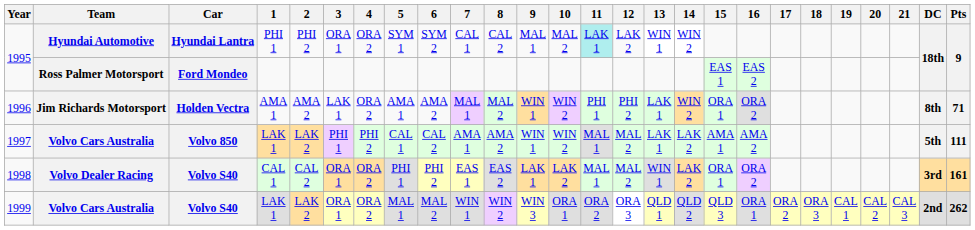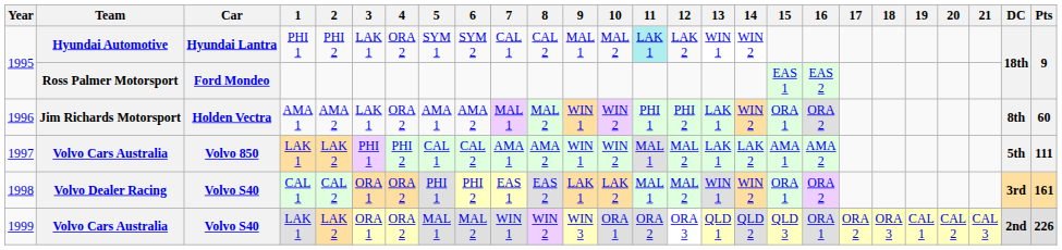 <table class="wikitable" style="text-align:center; font-size:95%">
 <tr>
 <th>Year</th>
 <th>Team</th>
 <th>Car</th>
 <th>1</th>
 <th>2</th>
 <th>3</th>
 <th>4</th>
 <th>5</th>
 <th>6</th>
 <th>7</th>
 <th>8</th>
 <th>9</th>
 <th>10</th>
 <th>11</th>
 <th>12</th>
 <th>13</th>
 <th>14</th>
 <th>15</th>
 <th>16</th>
 <th>17</th>
 <th>18</th>
 <th>19</th>
 <th>20</th>
 <th>21</th>
 <th>DC</th>
 <th>Pts</th>
 </tr>
 <tr>
 <td rowspan="2"><a href='#'>1995</a></td>
 <th><a href='#'>Hyundai Automotive</a></th>
 <th><a href='#'>Hyundai Lantra</a></th>
 <td><a href='#'>PHI<br>1</a></td>
 <td><a href='#'>PHI<br>2</a></td>
-<td><a href='#'>ORA<br>1</a></td>
+<td><a href='#'>LAK<br>1</a></td>
 <td><a href='#'>ORA<br>2</a></td>
 <td><a href='#'>SYM<br>1</a></td>
 <td><a href='#'>SYM<br>2</a></td>
 <td><a href='#'>CAL<br>1</a></td>
 <td><a href='#'>CAL<br>2</a></td>
 <td><a href='#'>MAL<br>1</a></td>
 <td><a href='#'>MAL<br>2</a></td>
 <td style="background: paleturquoise;"><a href='#'>LAK<br>1</a></td>
 <td><a href='#'>LAK<br>2</a></td>
 <td style="background:#FFFFFF;"><a href='#'>WIN<br>1</a><br></td>
 <td style="background:#FFFFFF;"><a href='#'>WIN<br>2</a><br></td>
 <td></td>
 <td></td>
 <td></td>
 <td></td>
 <td></td>
 <td></td>
 <td></td>
 <th rowspan="2">18th</th>
 <th rowspan="2">9</th>
 </tr>
 <tr>
 <th>Ross Palmer Motorsport</th>
 <th><a href='#'>Ford Mondeo</a></th>
 <td></td>
 <td></td>
 <td></td>
 <td></td>
 <td></td>
 <td></td>
 <td></td>
 <td></td>
 <td></td>
 <td></td>
 <td></td>
 <td></td>
 <td></td>
 <td></td>
 <td style="background:#DFFFDF;"><a href='#'>EAS<br>1</a><br></td>
 <td style="background:#DFFFDF;"><a href='#'>EAS<br>2</a><br></td>
 <td></td>
 <td></td>
 <td></td>
 <td></td>
 <td></td>
 </tr>
 <tr>
 <td><a href='#'>1996</a></td>
 <th>Jim Richards Motorsport</th>
 <th><a href='#'>Holden Vectra</a></th>
 <td><a href='#'>AMA<br>1</a></td>
 <td><a href='#'>AMA<br>2</a></td>
 <td><a href='#'>LAK<br>1</a></td>
 <td><a href='#'>ORA<br>2</a></td>
 <td><a href='#'>AMA<br>1</a></td>
 <td><a href='#'>AMA<br>2</a></td>
 <td style="background:#EFCFFF;"><a href='#'>MAL<br>1</a><br></td>
 <td style="background:#DFFFDF;"><a href='#'>MAL<br>2</a><br></td>
 <td style="background:#FFDF9F;"><a href='#'>WIN<br>1</a><br></td>
 <td style="background:#EFCFFF;"><a href='#'>WIN<br>2</a><br></td>
 <td style="background:#DFFFDF;"><a href='#'>PHI<br>1</a><br></td>
 <td style="background:#DFFFDF;"><a href='#'>PHI<br>2</a><br></td>
 <td style="background:#DFFFDF;"><a href='#'>LAK<br>1</a><br></td>
 <td style="background:#FFDF9F;"><a href='#'>WIN<br>2</a><br></td>
 <td style="background:#DFFFDF;"><a href='#'>ORA<br>1</a><br></td>
 <td style="background:#DFDFDF;"><a href='#'>ORA<br>2</a><br></td>
 <td></td>
 <td></td>
 <td></td>
 <td></td>
 <td></td>
 <th>8th</th>
-<th>71</th>
+<th>60</th>
 </tr>
 <tr>
 <td><a href='#'>1997</a></td>
 <th><a href='#'>Volvo Cars Australia</a></th>
 <th><a href='#'>Volvo 850</a></th>
 <td style="background:#FFDF9F;"><a href='#'>LAK<br>1</a><br></td>
 <td style="background:#FFDF9F;"><a href='#'>LAK<br>2</a><br></td>
 <td style="background:#EFCFFF;"><a href='#'>PHI<br>1</a><br></td>
 <td style="background:#DFFFDF;"><a href='#'>PHI<br>2</a><br></td>
 <td style="background:#DFFFDF;"><a href='#'>CAL<br>1</a><br></td>
 <td style="background:#DFFFDF;"><a href='#'>CAL<br>2</a><br></td>
 <td style="background:#DFFFDF;"><a href='#'>AMA<br>1</a><br></td>
 <td style="background:#DFFFDF;"><a href='#'>AMA<br>2</a><br></td>
 <td style="background:#DFFFDF;"><a href='#'>WIN<br>1</a><br></td>
 <td style="background:#DFFFDF;"><a href='#'>WIN<br>2</a><br></td>
 <td style="background:#DFDFDF;"><a href='#'>MAL<br>1</a><br></td>
 <td style="background:#DFFFDF;"><a href='#'>MAL<br>2</a><br></td>
 <td style="background:#DFFFDF;"><a href='#'>LAK<br>1</a><br></td>
 <td style="background:#DFFFDF;"><a href='#'>LAK<br>2</a><br></td>
 <td style="background:#DFFFDF;"><a href='#'>AMA<br>1</a><br></td>
 <td style="background:#DFFFDF;"><a href='#'>AMA<br>2</a><br></td>
 <td></td>
 <td></td>
 <td></td>
 <td></td>
 <td></td>
 <th>5th</th>
 <th>111</th>
 </tr>
 <tr>
 <td><a href='#'>1998</a></td>
 <th><a href='#'>Volvo Dealer Racing</a></th>
 <th><a href='#'>Volvo S40</a></th>
 <td style="background:#DFFFDF;"><a href='#'>CAL<br>1</a><br></td>
 <td style="background:#DFFFDF;"><a href='#'>CAL<br>2</a><br></td>
 <td style="background:#FFDF9F;"><a href='#'>ORA<br>1</a><br></td>
 <td style="background:#FFDF9F;"><a href='#'>ORA<br>2</a><br></td>
 <td style="background:#DFDFDF;"><a href='#'>PHI<br>1</a><br></td>
 <td style="background:#FFFFBF;"><a href='#'>PHI<br>2</a><br></td>
 <td style="background:#FFFFBF;"><a href='#'>EAS<br>1</a><br></td>
 <td style="background:#DFDFDF;"><a href='#'>EAS<br>2</a><br></td>
 <td style="background:#FFDF9F;"><a href='#'>LAK<br>1</a><br></td>
 <td style="background:#FFDF9F;"><a href='#'>LAK<br>2</a><br></td>
 <td style="background:#DFFFDF;"><a href='#'>MAL<br>1</a><br></td>
 <td style="background:#DFFFDF;"><a href='#'>MAL<br>2</a><br></td>
 <td style="background:#DFDFDF;"><a href='#'>WIN<br>1</a><br></td>
-<td style="background:#FFDF9F;"><a href='#'>LAK<br>2</a><br></td>
+<td style="background:#FFDF9F;"><a href='#'>WIN<br>2</a><br></td>
 <td style="background:#DFFFDF;"><a href='#'>ORA<br>1</a><br></td>
 <td style="background:#EFCFFF;"><a href='#'>ORA<br>2</a><br></td>
 <td></td>
 <td></td>
 <td></td>
 <td></td>
 <td></td>
 <th style="background:#FFDF9F;">3rd</th>
 <th style="background:#FFDF9F;">161</th>
 </tr>
 <tr>
 <td><a href='#'>1999</a></td>
 <th><a href='#'>Volvo Cars Australia</a></th>
 <th><a href='#'>Volvo S40</a></th>
 <td style="background:#DFDFDF;"><a href='#'>LAK<br>1</a><br></td>
 <td style="background:#FFDF9F;"><a href='#'>LAK<br>2</a><br></td>
 <td style="background:#FFFFBF;"><a href='#'>ORA<br>1</a><br></td>
 <td style="background:#FFFFBF;"><a href='#'>ORA<br>2</a><br></td>
 <td style="background:#DFDFDF;"><a href='#'>MAL<br>1</a><br></td>
 <td style="background:#DFDFDF;"><a href='#'>MAL<br>2</a><br></td>
 <td style="background:#DFDFDF;"><a href='#'>WIN<br>1</a><br></td>
 <td style="background:#EFCFFF;"><a href='#'>WIN<br>2</a><br></td>
 <td style="background:#FFFFBF;"><a href='#'>WIN<br>3</a><br></td>
 <td style="background:#DFDFDF;"><a href='#'>ORA<br>1</a><br></td>
 <td style="background:#DFDFDF;"><a href='#'>ORA<br>2</a><br></td>
 <td style="background:#FFFFFF;"><a href='#'>ORA<br>3</a><br></td>
 <td style="background:#FFFFBF;"><a href='#'>QLD<br>1</a><br></td>
 <td style="background:#DFDFDF;"><a href='#'>QLD<br>2</a><br></td>
 <td style="background:#FFFFBF;"><a href='#'>QLD<br>3</a><br></td>
 <td style="background:#DFDFDF;"><a href='#'>ORA<br>1</a><br></td>
 <td style="background:#FFFFBF;"><a href='#'>ORA<br>2</a><br></td>
 <td style="background:#FFFFBF;"><a href='#'>ORA<br>3</a><br></td>
 <td style="background:#FFFFBF;"><a href='#'>CAL<br>1</a><br></td>
 <td style="background:#FFFFBF;"><a href='#'>CAL<br>2</a><br></td>
 <td style="background:#FFFFBF;"><a href='#'>CAL<br>3</a><br></td>
 <th style="background:#DFDFDF;">2nd</th>
-<th style="background:#DFDFDF;">262</th>
+<th style="background:#DFDFDF;">226</th>
 </tr>
 </table>
